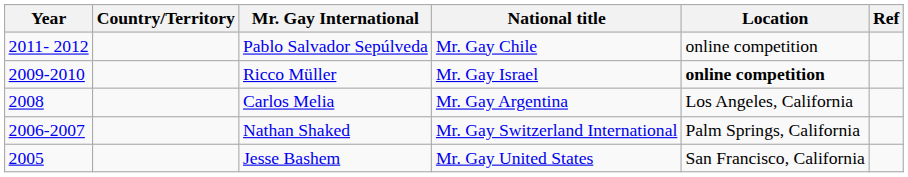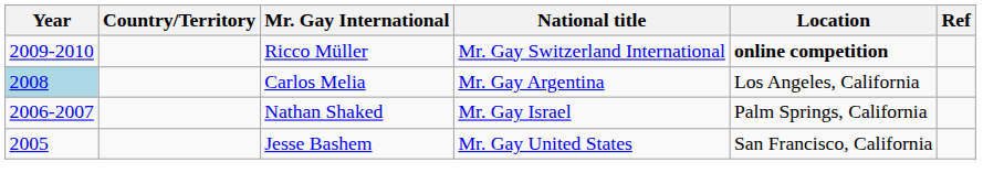 <table class="wikitable">
 <tr>
 <th>Year</th>
 <th>Country/Territory</th>
 <th>Mr. Gay International</th>
 <th>National title</th>
 <th>Location</th>
 <th>Ref</th>
 </tr>
 <tr>
-<td><a href='#'>2011- 2012</a></td>
-<td></td>
-<td><a href='#'>Pablo Salvador Sepúlveda</a></td>
-<td><a href='#'>Mr. Gay Chile</a></td>
-<td>online competition</td>
-<td></td>
-</tr>
-<tr>
 <td><a href='#'>2009-2010</a></td>
 <td></td>
 <td><a href='#'>Ricco Müller</a></td>
-<td><a href='#'>Mr. Gay Israel</a></td>
+<td><a href='#'>Mr. Gay Switzerland International</a></td>
 <td><strong>online competition</strong></td>
 <td></td>
 </tr>
 <tr>
-<td><a href='#'>2008</a></td>
+<td style="background: lightblue;"><a href='#'>2008</a></td>
 <td></td>
 <td><a href='#'>Carlos Melia</a></td>
 <td><a href='#'>Mr. Gay Argentina</a></td>
 <td>Los Angeles, California</td>
 <td></td>
 </tr>
 <tr>
 <td><a href='#'>2006-2007</a></td>
 <td></td>
 <td><a href='#'>Nathan Shaked</a></td>
-<td><a href='#'>Mr. Gay Switzerland International</a></td>
+<td><a href='#'>Mr. Gay Israel</a></td>
 <td>Palm Springs, California</td>
 <td></td>
 </tr>
 <tr>
 <td><a href='#'>2005</a></td>
 <td></td>
 <td><a href='#'>Jesse Bashem</a></td>
 <td><a href='#'>Mr. Gay United States</a></td>
 <td>San Francisco, California</td>
 </tr>
 </table>
